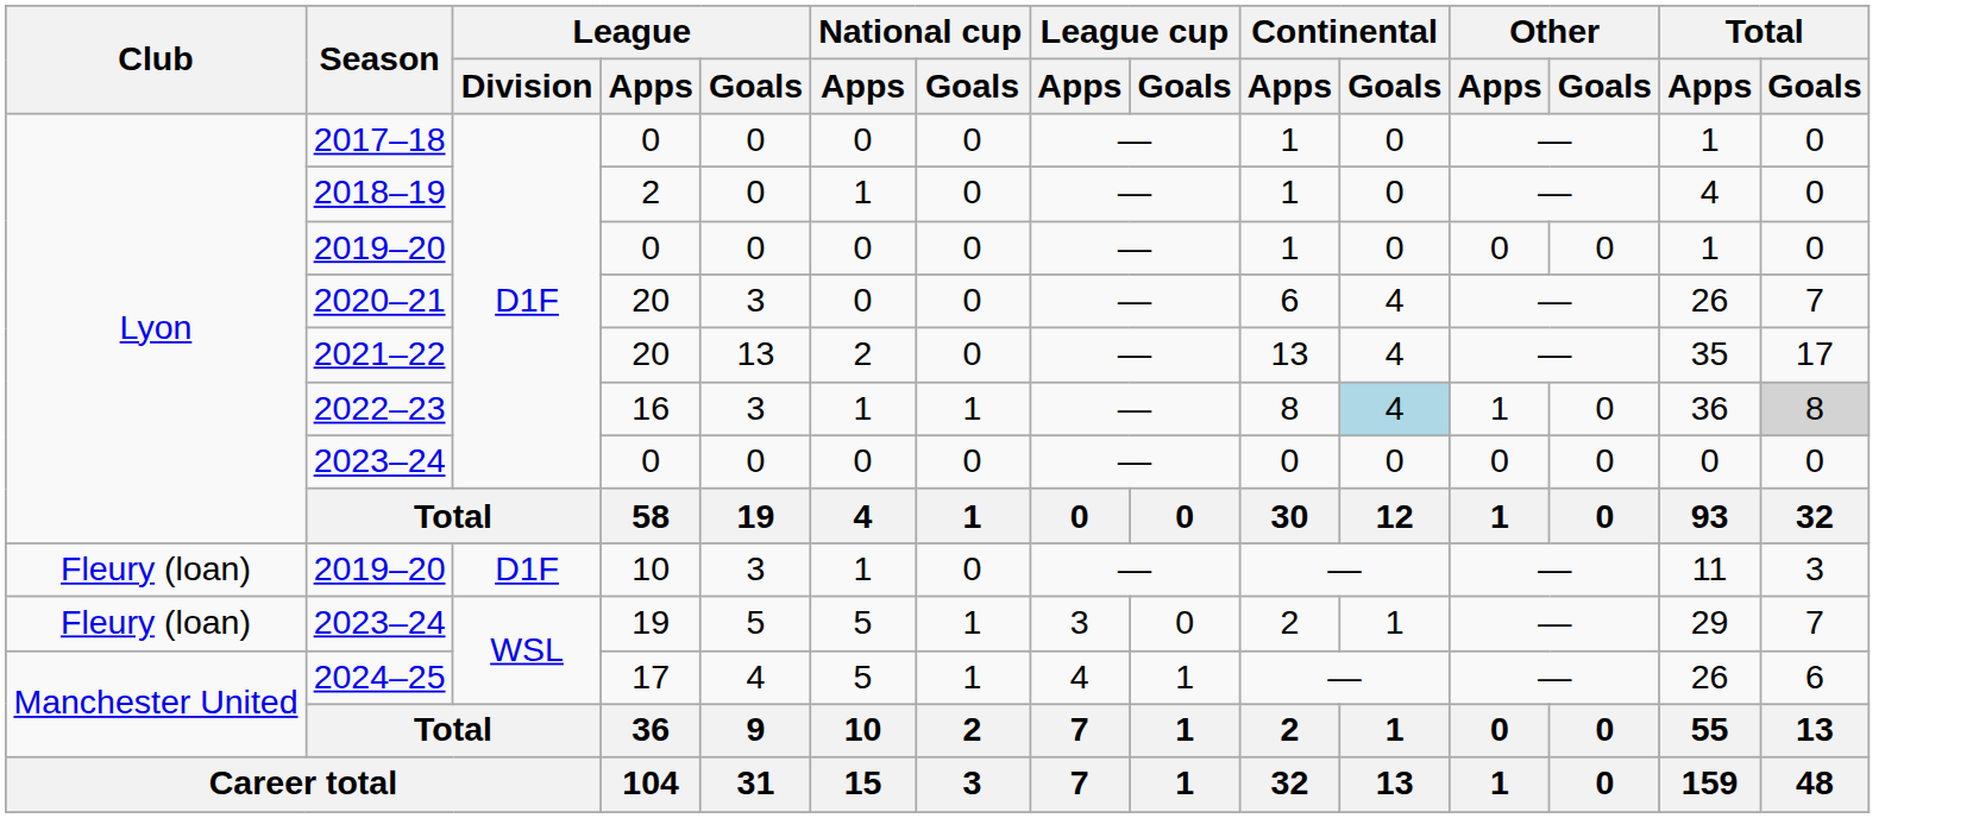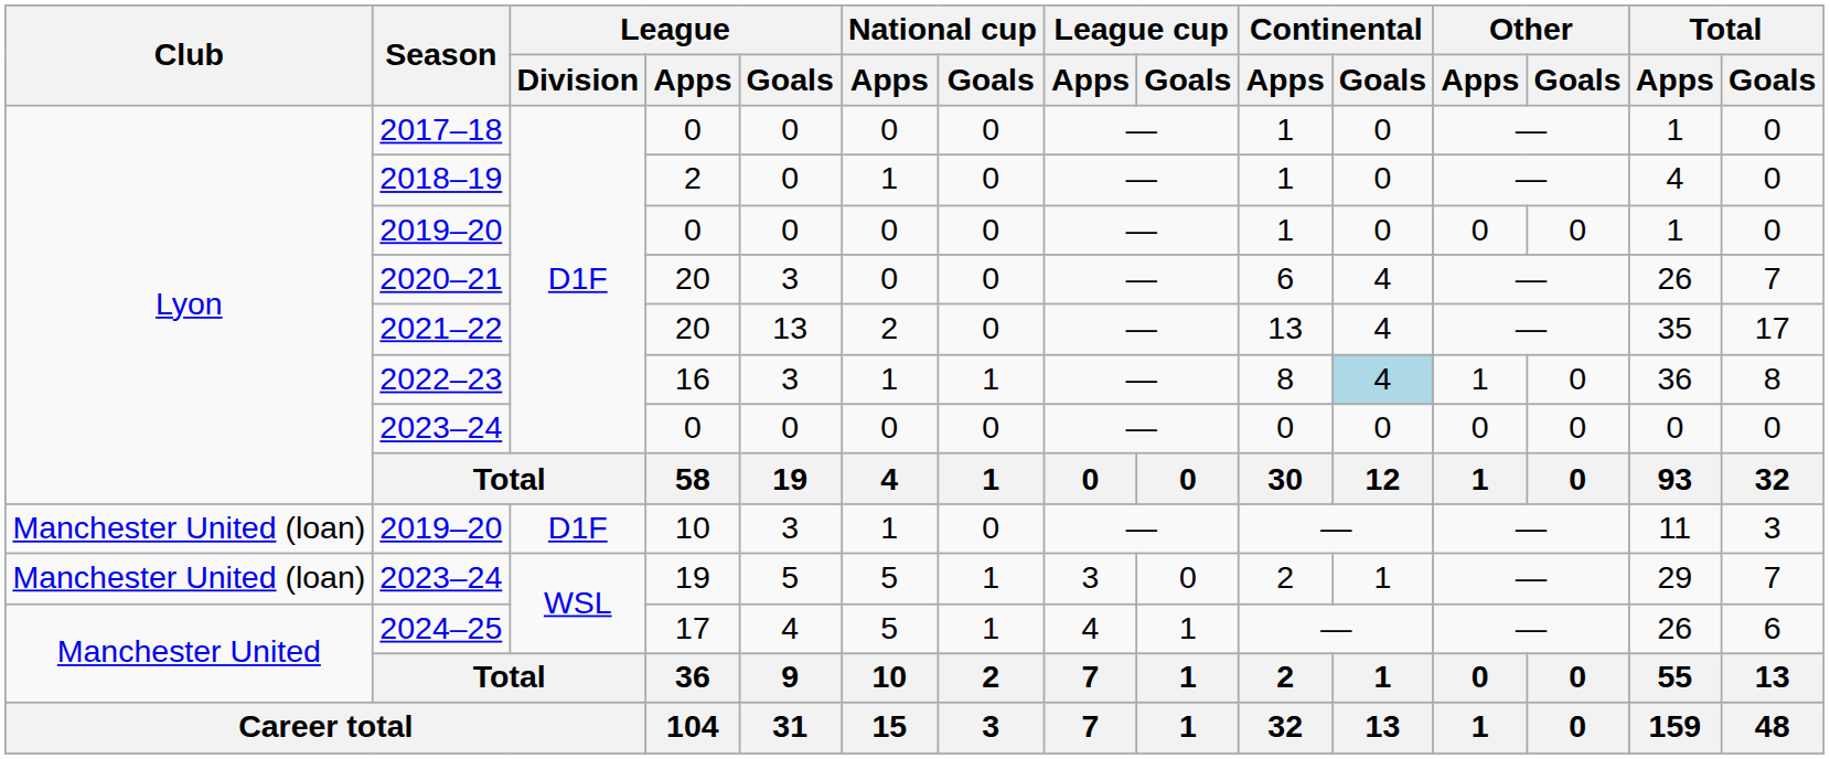 <table class="wikitable" Style="text-align: center">
 <tr>
 <th rowspan="2">Club</th>
 <th rowspan="2">Season</th>
 <th colspan="3">League</th>
 <th colspan="2">National cup</th>
 <th colspan="2">League cup</th>
 <th colspan="2">Continental</th>
 <th colspan="2">Other</th>
 <th colspan="2">Total</th>
 </tr>
 <tr>
 <th>Division</th>
 <th>Apps</th>
 <th>Goals</th>
 <th>Apps</th>
 <th>Goals</th>
 <th>Apps</th>
 <th>Goals</th>
 <th>Apps</th>
 <th>Goals</th>
 <th>Apps</th>
 <th>Goals</th>
 <th>Apps</th>
 <th>Goals</th>
 </tr>
 <tr>
 <td rowspan="8"><a href='#'>Lyon</a></td>
 <td><a href='#'>2017–18</a></td>
 <td rowspan="7"><a href='#'>D1F</a></td>
 <td>0</td>
 <td>0</td>
 <td>0</td>
 <td>0</td>
 <td colspan="2">—</td>
 <td>1</td>
 <td>0</td>
 <td colspan="2">—</td>
 <td>1</td>
 <td>0</td>
 </tr>
 <tr>
 <td><a href='#'>2018–19</a></td>
 <td>2</td>
 <td>0</td>
 <td>1</td>
 <td>0</td>
 <td colspan="2">—</td>
 <td>1</td>
 <td>0</td>
 <td colspan="2">—</td>
 <td>4</td>
 <td>0</td>
 </tr>
 <tr>
 <td><a href='#'>2019–20</a></td>
 <td>0</td>
 <td>0</td>
 <td>0</td>
 <td>0</td>
 <td colspan="2">—</td>
 <td>1</td>
 <td>0</td>
 <td>0</td>
 <td>0</td>
 <td>1</td>
 <td>0</td>
 </tr>
 <tr>
 <td><a href='#'>2020–21</a></td>
 <td>20</td>
 <td>3</td>
 <td>0</td>
 <td>0</td>
 <td colspan="2">—</td>
 <td>6</td>
 <td>4</td>
 <td colspan="2">—</td>
 <td>26</td>
 <td>7</td>
 </tr>
 <tr>
 <td><a href='#'>2021–22</a></td>
 <td>20</td>
 <td>13</td>
 <td>2</td>
 <td>0</td>
 <td colspan="2">—</td>
 <td>13</td>
 <td>4</td>
 <td colspan="2">—</td>
 <td>35</td>
 <td>17</td>
 </tr>
 <tr>
 <td><a href='#'>2022–23</a></td>
 <td>16</td>
 <td>3</td>
 <td>1</td>
 <td>1</td>
 <td colspan="2">—</td>
 <td>8</td>
 <td style="background: lightblue;">4</td>
 <td>1</td>
 <td>0</td>
 <td>36</td>
-<td style="background: lightgrey;">8</td>
+<td>8</td>
 </tr>
 <tr>
 <td><a href='#'>2023–24</a></td>
 <td>0</td>
 <td>0</td>
 <td>0</td>
 <td>0</td>
 <td colspan="2">—</td>
 <td>0</td>
 <td>0</td>
 <td>0</td>
 <td>0</td>
 <td>0</td>
 <td>0</td>
 </tr>
 <tr>
 <th colspan="2">Total</th>
 <th>58</th>
 <th>19</th>
 <th>4</th>
 <th>1</th>
 <th>0</th>
 <th>0</th>
 <th>30</th>
 <th>12</th>
 <th>1</th>
 <th>0</th>
 <th>93</th>
 <th>32</th>
 </tr>
 <tr>
-<td><a href='#'>Fleury</a> (loan)</td>
+<td><a href='#'>Manchester United</a> (loan)</td>
 <td><a href='#'>2019–20</a></td>
 <td><a href='#'>D1F</a></td>
 <td>10</td>
 <td>3</td>
 <td>1</td>
 <td>0</td>
 <td colspan="2">—</td>
 <td colspan="2">—</td>
 <td colspan="2">—</td>
 <td>11</td>
 <td>3</td>
 </tr>
 <tr>
-<td><a href='#'>Fleury</a> (loan)</td>
+<td><a href='#'>Manchester United</a> (loan)</td>
 <td><a href='#'>2023–24</a></td>
 <td rowspan="2"><a href='#'>WSL</a></td>
 <td>19</td>
 <td>5</td>
 <td>5</td>
 <td>1</td>
 <td>3</td>
 <td>0</td>
 <td>2</td>
 <td>1</td>
 <td colspan="2">—</td>
 <td>29</td>
 <td>7</td>
 </tr>
 <tr>
 <td rowspan="2"><a href='#'>Manchester United</a></td>
 <td><a href='#'>2024–25</a></td>
 <td>17</td>
 <td>4</td>
 <td>5</td>
 <td>1</td>
 <td>4</td>
 <td>1</td>
 <td colspan="2">—</td>
 <td colspan="2">—</td>
 <td>26</td>
 <td>6</td>
 </tr>
 <tr>
 <th colspan="2">Total</th>
 <th>36</th>
 <th>9</th>
 <th>10</th>
 <th>2</th>
 <th>7</th>
 <th>1</th>
 <th>2</th>
 <th>1</th>
 <th>0</th>
 <th>0</th>
 <th>55</th>
 <th>13</th>
 </tr>
 <tr>
 <th colspan="3">Career total</th>
 <th>104</th>
 <th>31</th>
 <th>15</th>
 <th>3</th>
 <th>7</th>
 <th>1</th>
 <th>32</th>
 <th>13</th>
 <th>1</th>
 <th>0</th>
 <th>159</th>
 <th>48</th>
 </tr>
 </table>
